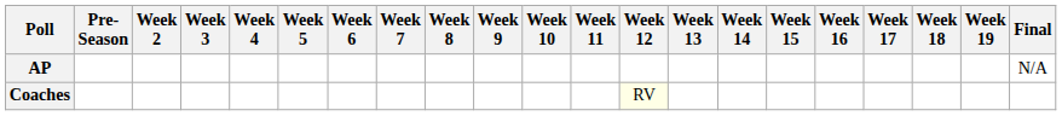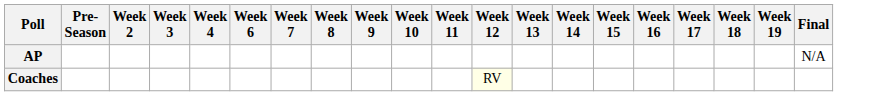 <table class="wikitable" style="white-space:nowrap;font-size:90%">
 <tr>
 <th>Poll</th>
 <th>Pre-<br>Season</th>
 <th>Week<br>2</th>
 <th>Week<br>3</th>
 <th>Week<br>4</th>
-<th>Week<br>5</th>
 <th>Week<br>6</th>
 <th>Week<br>7</th>
 <th>Week<br>8</th>
 <th>Week<br>9</th>
 <th>Week<br>10</th>
 <th>Week<br>11</th>
 <th>Week<br>12</th>
 <th>Week<br>13</th>
 <th>Week<br>14</th>
 <th>Week<br>15</th>
 <th>Week<br>16</th>
 <th>Week<br>17</th>
 <th>Week<br>18</th>
 <th>Week<br>19</th>
 <th>Final</th>
 </tr>
 <tr style="text-align:center;">
 <th>AP</th>
 <td style="background:#FFF;"></td>
 <td style="background:#FFF;"></td>
 <td style="background:#FFF;"></td>
 <td style="background:#FFF;"></td>
 <td style="background:#FFF;"></td>
 <td style="background:#FFF;"></td>
 <td style="background:#FFF;"></td>
 <td style="background:#FFF;"></td>
 <td style="background:#FFF;"></td>
 <td style="background:#FFF;"></td>
 <td style="background:#FFF;"></td>
 <td style="background:#FFF;"></td>
 <td style="background:#FFF;"></td>
 <td style="background:#FFF;"></td>
 <td style="background:#FFF;"></td>
 <td style="background:#FFF;"></td>
 <td style="background:#FFF;"></td>
 <td style="background:#FFF;"></td>
-<td style="background:#FFF;"></td>
 <td style="background:#FFF;">N/A</td>
 </tr>
 <tr style="text-align:center;">
 <th>Coaches</th>
-<td style="background:#FFF;"></td>
 <td style="background:#FFF;"></td>
 <td style="background:#FFF;"></td>
 <td style="background:#FFF;"></td>
 <td style="background:#FFF;"></td>
 <td style="background:#FFF;"></td>
 <td style="background:#FFF;"></td>
 <td style="background:#FFF;"></td>
 <td style="background:#FFF;"></td>
 <td style="background:#FFF;"></td>
 <td style="background:#FFF;"></td>
 <td style="background:#FFFFE6;">RV</td>
 <td style="background:#FFF;"></td>
 <td style="background:#FFF;"></td>
 <td style="background:#FFF;"></td>
 <td style="background:#FFF;"></td>
 <td style="background:#FFF;"></td>
 <td style="background:#FFF;"></td>
 <td style="background:#FFF;"></td>
 <td style="background:#FFF;"></td>
 </tr>
 </table>
